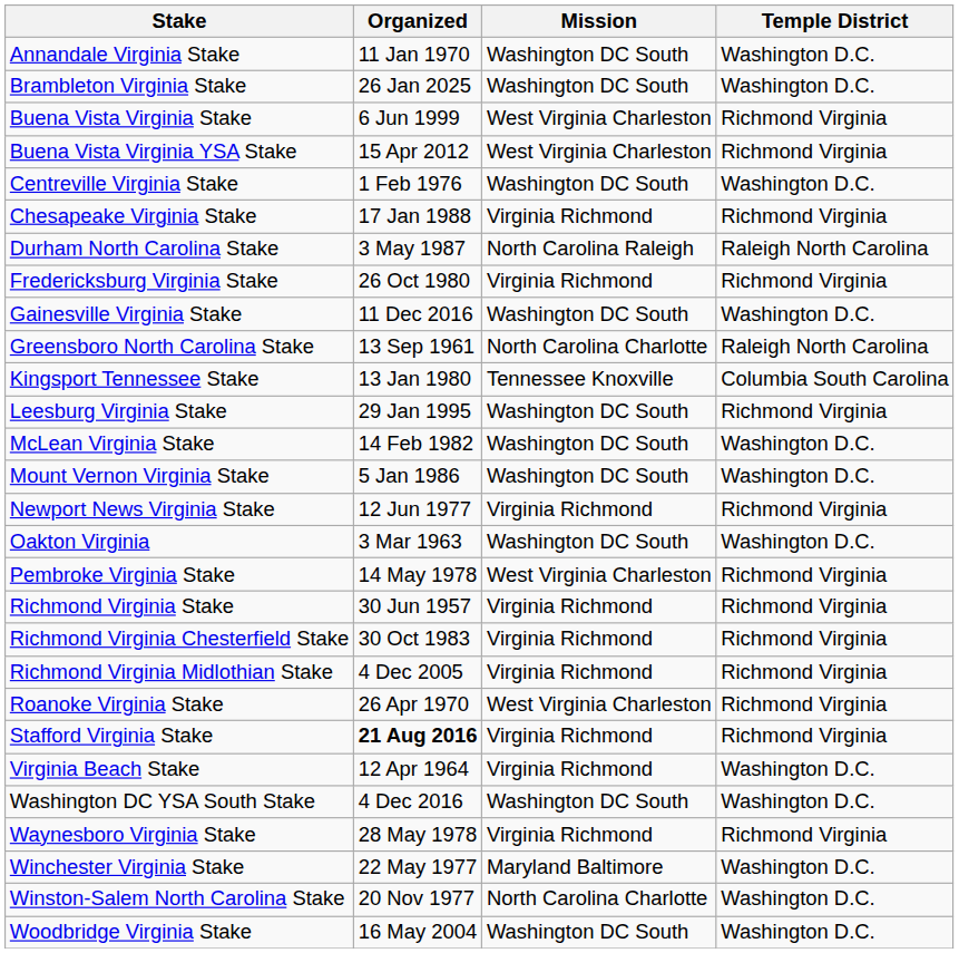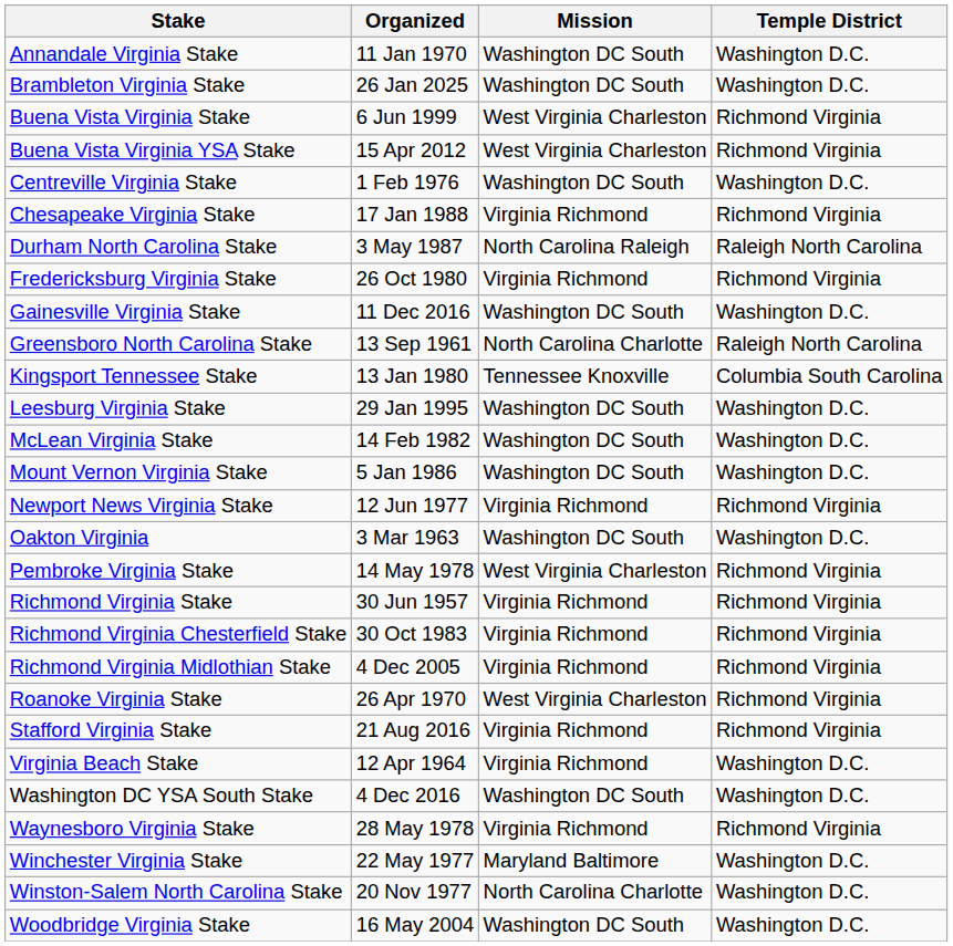 <table class="wikitable sortable mw-collapsible">
 <tr>
 <th>Stake</th>
 <th data-sort-type=date>Organized</th>
 <th>Mission</th>
 <th>Temple District</th>
 </tr>
 <tr>
 <td><a href='#'>Annandale Virginia</a> Stake</td>
 <td>11 Jan 1970</td>
 <td>Washington DC South</td>
 <td>Washington D.C.</td>
 </tr>
 <tr>
 <td><a href='#'>Brambleton Virginia</a> Stake</td>
 <td>26 Jan 2025</td>
 <td>Washington DC South</td>
 <td>Washington D.C.</td>
 </tr>
 <tr>
 <td><a href='#'>Buena Vista Virginia</a> Stake</td>
 <td>6 Jun 1999</td>
 <td>West Virginia Charleston</td>
 <td>Richmond Virginia</td>
 </tr>
 <tr>
 <td><a href='#'>Buena Vista Virginia YSA</a> Stake</td>
 <td>15 Apr 2012</td>
 <td>West Virginia Charleston</td>
 <td>Richmond Virginia</td>
 </tr>
 <tr>
 <td><a href='#'>Centreville Virginia</a> Stake</td>
 <td>1 Feb 1976</td>
 <td>Washington DC South</td>
 <td>Washington D.C.</td>
 </tr>
 <tr>
 <td><a href='#'>Chesapeake Virginia</a> Stake</td>
 <td>17 Jan 1988</td>
 <td>Virginia Richmond</td>
 <td>Richmond Virginia</td>
 </tr>
 <tr>
 <td><a href='#'>Durham North Carolina</a> Stake</td>
 <td>3 May 1987</td>
 <td>North Carolina Raleigh</td>
 <td>Raleigh North Carolina</td>
 </tr>
 <tr>
 <td><a href='#'>Fredericksburg Virginia</a> Stake</td>
 <td>26 Oct 1980</td>
 <td>Virginia Richmond</td>
 <td>Richmond Virginia</td>
 </tr>
 <tr>
 <td><a href='#'>Gainesville Virginia</a> Stake</td>
 <td>11 Dec 2016</td>
 <td>Washington DC South</td>
 <td>Washington D.C.</td>
 </tr>
 <tr>
 <td><a href='#'>Greensboro North Carolina</a> Stake</td>
 <td>13 Sep 1961</td>
 <td>North Carolina Charlotte</td>
 <td>Raleigh North Carolina</td>
 </tr>
 <tr>
 <td><a href='#'>Kingsport Tennessee</a> Stake</td>
 <td>13 Jan 1980</td>
 <td>Tennessee Knoxville</td>
 <td>Columbia South Carolina</td>
 </tr>
 <tr>
 <td><a href='#'>Leesburg Virginia</a> Stake</td>
 <td>29 Jan 1995</td>
 <td>Washington DC South</td>
-<td>Richmond Virginia</td>
+<td>Washington D.C.</td>
 </tr>
 <tr>
 <td><a href='#'>McLean Virginia</a> Stake</td>
 <td>14 Feb 1982</td>
 <td>Washington DC South</td>
 <td>Washington D.C.</td>
 </tr>
 <tr>
 <td><a href='#'>Mount Vernon Virginia</a> Stake</td>
 <td>5 Jan 1986</td>
 <td>Washington DC South</td>
 <td>Washington D.C.</td>
 </tr>
 <tr>
 <td><a href='#'>Newport News Virginia</a> Stake</td>
 <td>12 Jun 1977</td>
 <td>Virginia Richmond</td>
 <td>Richmond Virginia</td>
 </tr>
 <tr>
 <td><a href='#'>Oakton Virginia</a></td>
 <td>3 Mar 1963</td>
 <td>Washington DC South</td>
 <td>Washington D.C.</td>
 </tr>
 <tr>
 <td><a href='#'>Pembroke Virginia</a> Stake</td>
 <td>14 May 1978</td>
 <td>West Virginia Charleston</td>
 <td>Richmond Virginia</td>
 </tr>
 <tr>
 <td><a href='#'>Richmond Virginia</a> Stake</td>
 <td>30 Jun 1957</td>
 <td>Virginia Richmond</td>
 <td>Richmond Virginia</td>
 </tr>
 <tr>
 <td><a href='#'>Richmond Virginia Chesterfield</a> Stake</td>
 <td>30 Oct 1983</td>
 <td>Virginia Richmond</td>
 <td>Richmond Virginia</td>
 </tr>
 <tr>
 <td><a href='#'>Richmond Virginia Midlothian</a> Stake</td>
 <td>4 Dec 2005</td>
 <td>Virginia Richmond</td>
 <td>Richmond Virginia</td>
 </tr>
 <tr>
 <td><a href='#'>Roanoke Virginia</a> Stake</td>
 <td>26 Apr 1970</td>
 <td>West Virginia Charleston</td>
 <td>Richmond Virginia</td>
 </tr>
 <tr>
 <td><a href='#'>Stafford Virginia</a> Stake</td>
-<td><strong>21 Aug 2016</strong></td>
+<td>21 Aug 2016</td>
 <td>Virginia Richmond</td>
 <td>Richmond Virginia</td>
 </tr>
 <tr>
 <td><a href='#'>Virginia Beach</a> Stake</td>
 <td>12 Apr 1964</td>
 <td>Virginia Richmond</td>
 <td>Washington D.C.</td>
 </tr>
 <tr>
 <td>Washington DC YSA South Stake</td>
 <td>4 Dec 2016</td>
 <td>Washington DC South</td>
 <td>Washington D.C.</td>
 </tr>
 <tr>
 <td><a href='#'>Waynesboro Virginia</a> Stake</td>
 <td>28 May 1978</td>
 <td>Virginia Richmond</td>
 <td>Richmond Virginia</td>
 </tr>
 <tr>
 <td><a href='#'>Winchester Virginia</a> Stake</td>
 <td>22 May 1977</td>
 <td>Maryland Baltimore</td>
 <td>Washington D.C.</td>
 </tr>
 <tr>
 <td><a href='#'>Winston-Salem North Carolina</a> Stake</td>
 <td>20 Nov 1977</td>
 <td>North Carolina Charlotte</td>
 <td>Washington D.C.</td>
 </tr>
 <tr>
 <td><a href='#'>Woodbridge Virginia</a> Stake</td>
 <td>16 May 2004</td>
 <td>Washington DC South</td>
 <td>Washington D.C.</td>
 </tr>
 </table>
